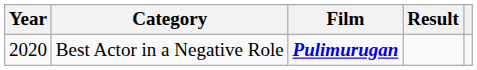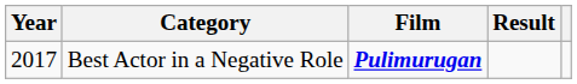 <table class="wikitable">
 <tr>
 <th>Year</th>
 <th>Category</th>
 <th>Film</th>
 <th>Result</th>
 <th></th>
 </tr>
 <tr>
-<td>2020</td>
+<td>2017</td>
 <td>Best Actor in a Negative Role</td>
 <td><strong><em><a href='#'>Pulimurugan</a></em></strong></td>
 <td></td>
 <td></td>
 </tr>
 </table>
